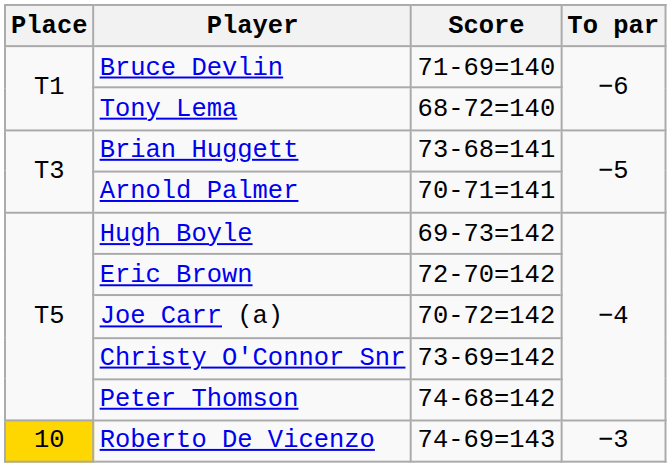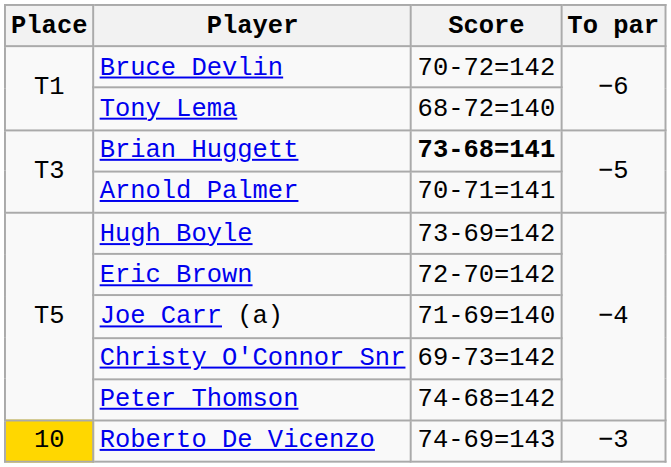 <table class="wikitable">
 <tr>
 <th>Place</th>
 <th>Player</th>
 <th>Score</th>
 <th>To par</th>
 </tr>
 <tr>
 <td rowspan="2" align=center>T1</td>
 <td> <a href='#'>Bruce Devlin</a></td>
-<td align=center>71-69=140</td>
+<td align=center>70-72=142</td>
 <td rowspan="2" align=center>−6</td>
 </tr>
 <tr>
 <td> <a href='#'>Tony Lema</a></td>
 <td align=center>68-72=140</td>
 </tr>
 <tr>
 <td rowspan="2" align=center>T3</td>
 <td> <a href='#'>Brian Huggett</a></td>
-<td align=center>73-68=141</td>
+<td align=center><strong>73-68=141</strong></td>
 <td rowspan="2" align=center>−5</td>
 </tr>
 <tr>
 <td> <a href='#'>Arnold Palmer</a></td>
 <td align=center>70-71=141</td>
 </tr>
 <tr>
 <td rowspan="5" align=center>T5</td>
 <td> <a href='#'>Hugh Boyle</a></td>
-<td align=center>69-73=142</td>
+<td align=center>73-69=142</td>
 <td rowspan="5" align=center>−4</td>
 </tr>
 <tr>
 <td> <a href='#'>Eric Brown</a></td>
 <td align=center>72-70=142</td>
 </tr>
 <tr>
 <td> <a href='#'>Joe Carr</a> (a)</td>
-<td align=center>70-72=142</td>
+<td align=center>71-69=140</td>
 </tr>
 <tr>
 <td> <a href='#'>Christy O'Connor Snr</a></td>
-<td align=center>73-69=142</td>
+<td align=center>69-73=142</td>
 </tr>
 <tr>
 <td> <a href='#'>Peter Thomson</a></td>
 <td align=center>74-68=142</td>
 </tr>
 <tr>
 <td align=center style="background: gold;">10</td>
 <td> <a href='#'>Roberto De Vicenzo</a></td>
 <td align=center>74-69=143</td>
 <td align=center>−3</td>
 </tr>
 </table>
